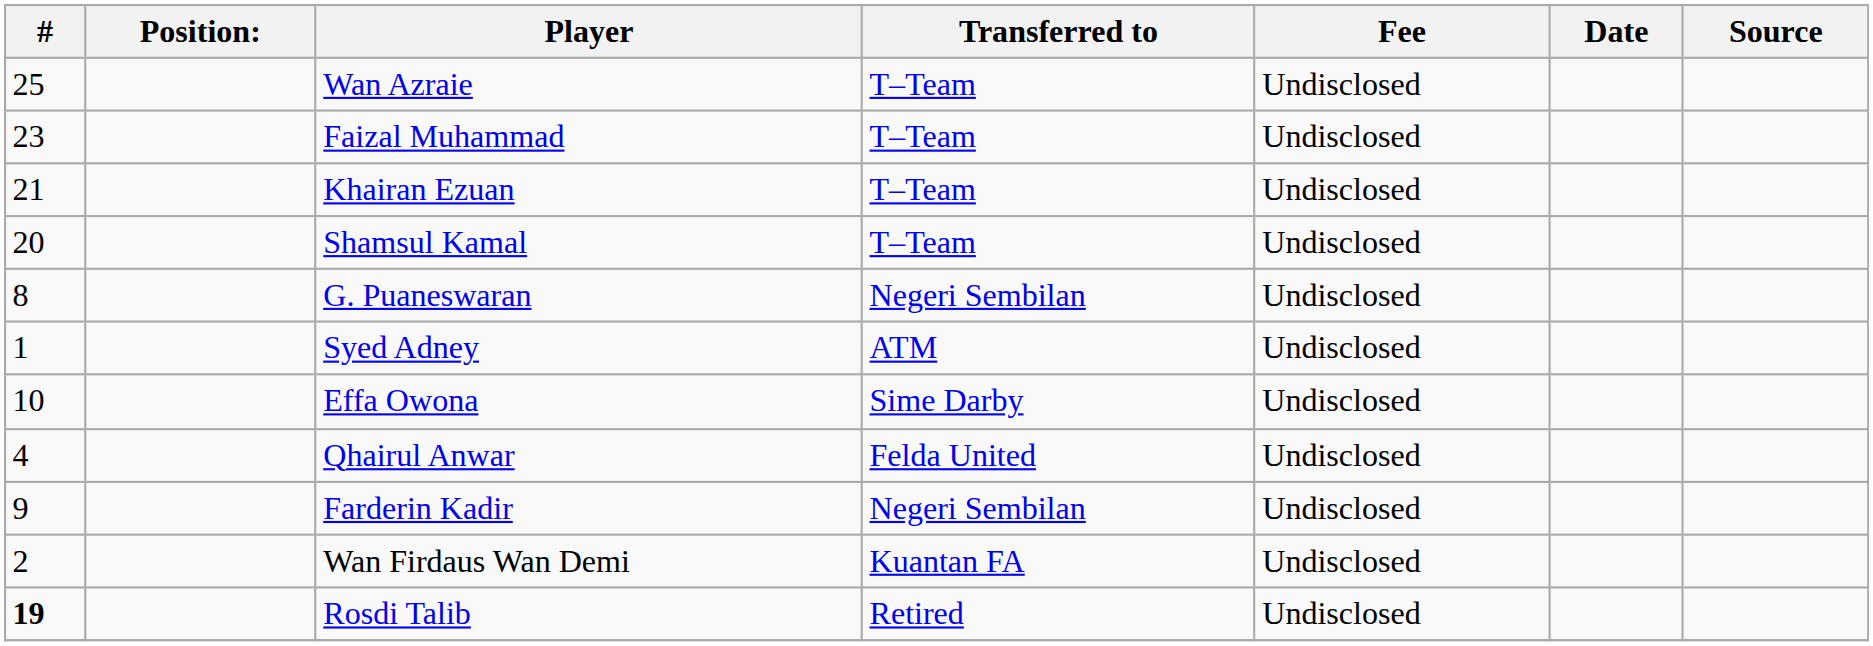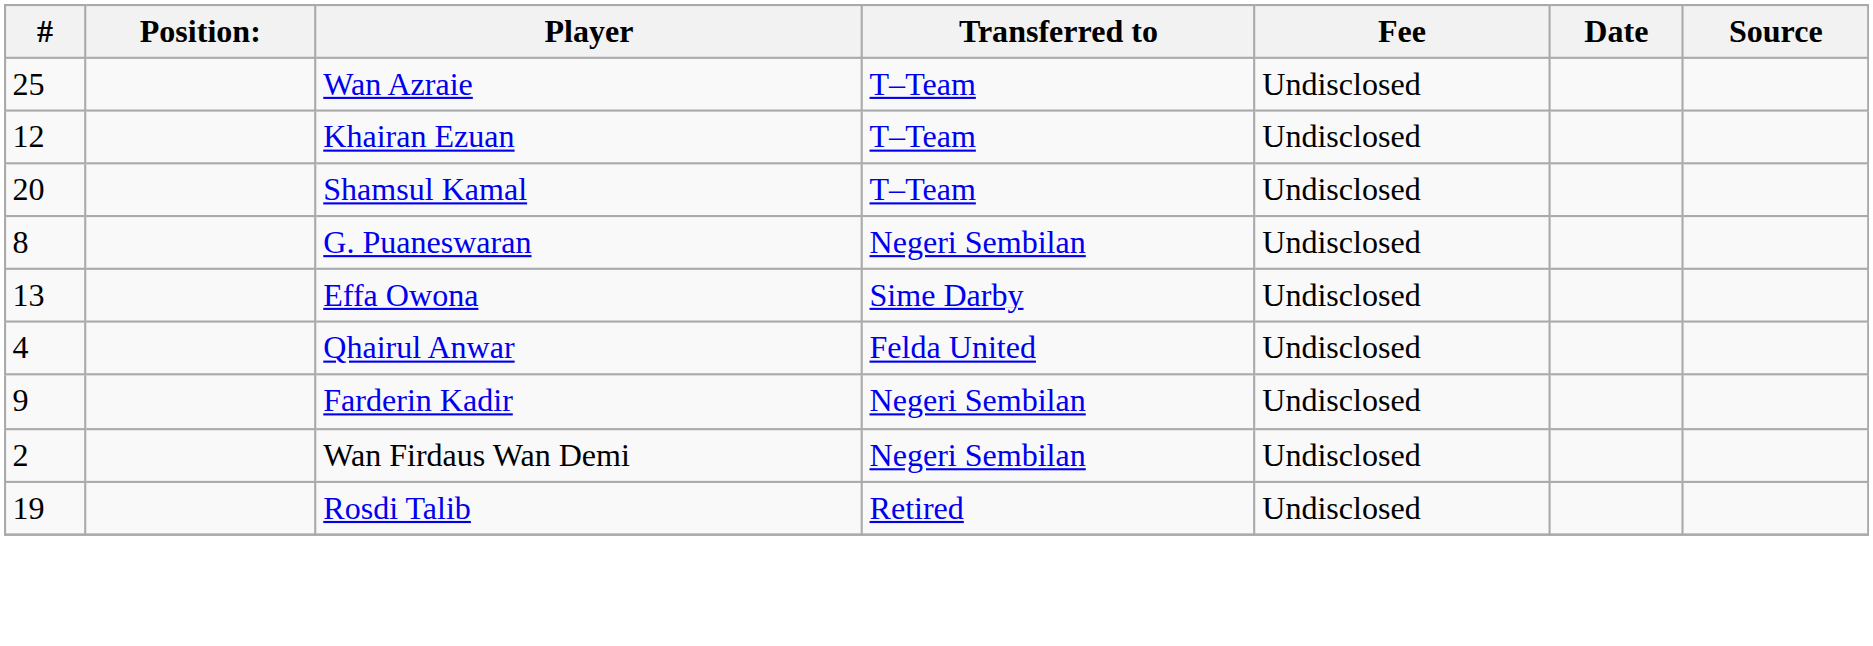 <table class="wikitable sortable" style="width:100%; text-align:center; font-size:95%; text-align:left;">
 <tr>
 <th><strong>#</strong></th>
 <th><strong>Position:</strong></th>
 <th><strong>Player</strong></th>
 <th><strong>Transferred to</strong></th>
 <th><strong>Fee</strong></th>
 <th><strong>Date</strong></th>
 <th><strong>Source</strong></th>
 </tr>
 <tr>
 <td>25</td>
 <td></td>
 <td> <a href='#'>Wan Azraie</a></td>
 <td> <a href='#'>T–Team</a></td>
 <td>Undisclosed</td>
 <td></td>
 <td></td>
 </tr>
 <tr>
-<td>23</td>
-<td></td>
-<td> <a href='#'>Faizal Muhammad</a></td>
-<td> <a href='#'>T–Team</a></td>
-<td>Undisclosed</td>
-<td></td>
-<td></td>
-</tr>
-<tr>
-<td>21</td>
+<td>12</td>
 <td></td>
 <td> <a href='#'>Khairan Ezuan</a></td>
 <td> <a href='#'>T–Team</a></td>
 <td>Undisclosed</td>
 <td></td>
 <td></td>
 </tr>
 <tr>
 <td>20</td>
 <td></td>
 <td> <a href='#'>Shamsul Kamal</a></td>
 <td> <a href='#'>T–Team</a></td>
 <td>Undisclosed</td>
 <td></td>
 <td></td>
 </tr>
 <tr>
 <td>8</td>
 <td></td>
 <td> <a href='#'>G. Puaneswaran</a></td>
 <td> <a href='#'>Negeri Sembilan</a></td>
 <td>Undisclosed</td>
 <td></td>
 <td></td>
 </tr>
 <tr>
-<td>1</td>
-<td></td>
-<td> <a href='#'>Syed Adney</a></td>
-<td> <a href='#'>ATM</a></td>
-<td>Undisclosed</td>
-<td></td>
-<td></td>
-</tr>
-<tr>
-<td>10</td>
+<td>13</td>
 <td></td>
 <td> <a href='#'>Effa Owona</a></td>
 <td> <a href='#'>Sime Darby</a></td>
 <td>Undisclosed</td>
 <td></td>
 <td></td>
 </tr>
 <tr>
 <td>4</td>
 <td></td>
 <td> <a href='#'>Qhairul Anwar</a></td>
 <td> <a href='#'>Felda United</a></td>
 <td>Undisclosed</td>
 <td></td>
 <td></td>
 </tr>
 <tr>
 <td>9</td>
 <td></td>
 <td> <a href='#'>Farderin Kadir</a></td>
 <td> <a href='#'>Negeri Sembilan</a></td>
 <td>Undisclosed</td>
 <td></td>
 <td></td>
 </tr>
 <tr>
 <td>2</td>
 <td></td>
 <td> Wan Firdaus Wan Demi</td>
-<td> <a href='#'>Kuantan FA</a></td>
+<td> <a href='#'>Negeri Sembilan</a></td>
 <td>Undisclosed</td>
 <td></td>
 <td></td>
 </tr>
 <tr>
-<td><strong>19</strong></td>
+<td>19</td>
 <td></td>
 <td> <a href='#'>Rosdi Talib</a></td>
 <td><a href='#'>Retired</a></td>
 <td>Undisclosed</td>
 <td></td>
 <td></td>
 </tr>
 <tr>
 </tr>
 </table>
